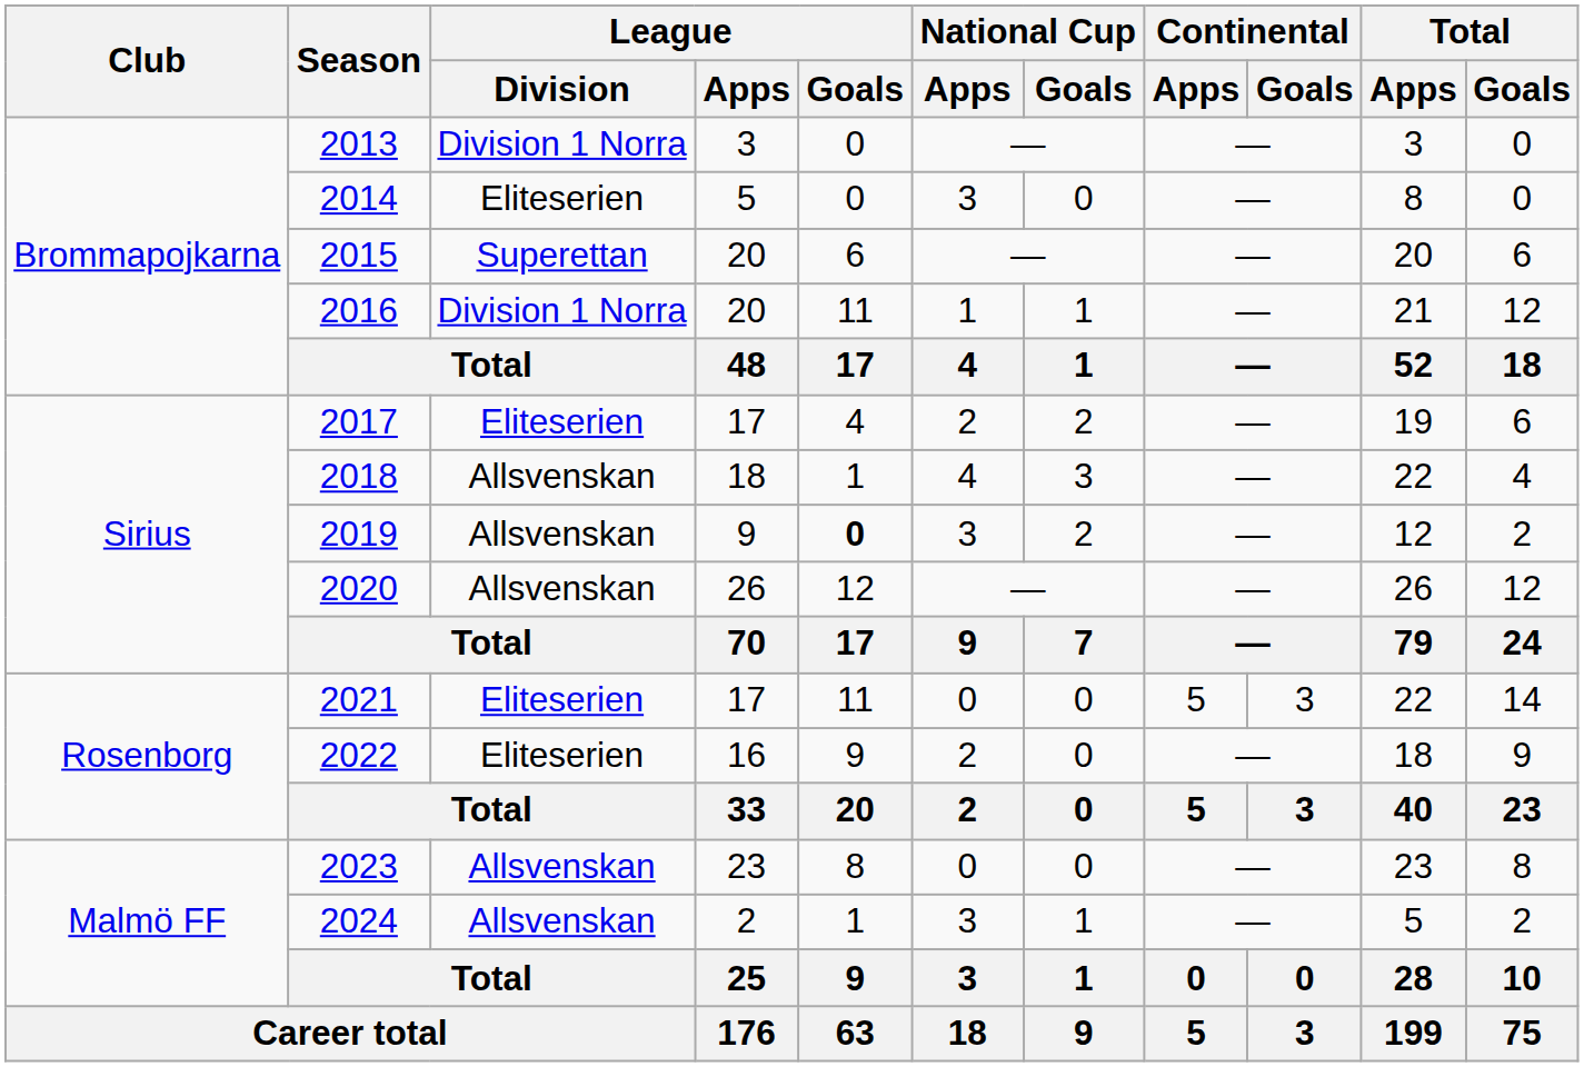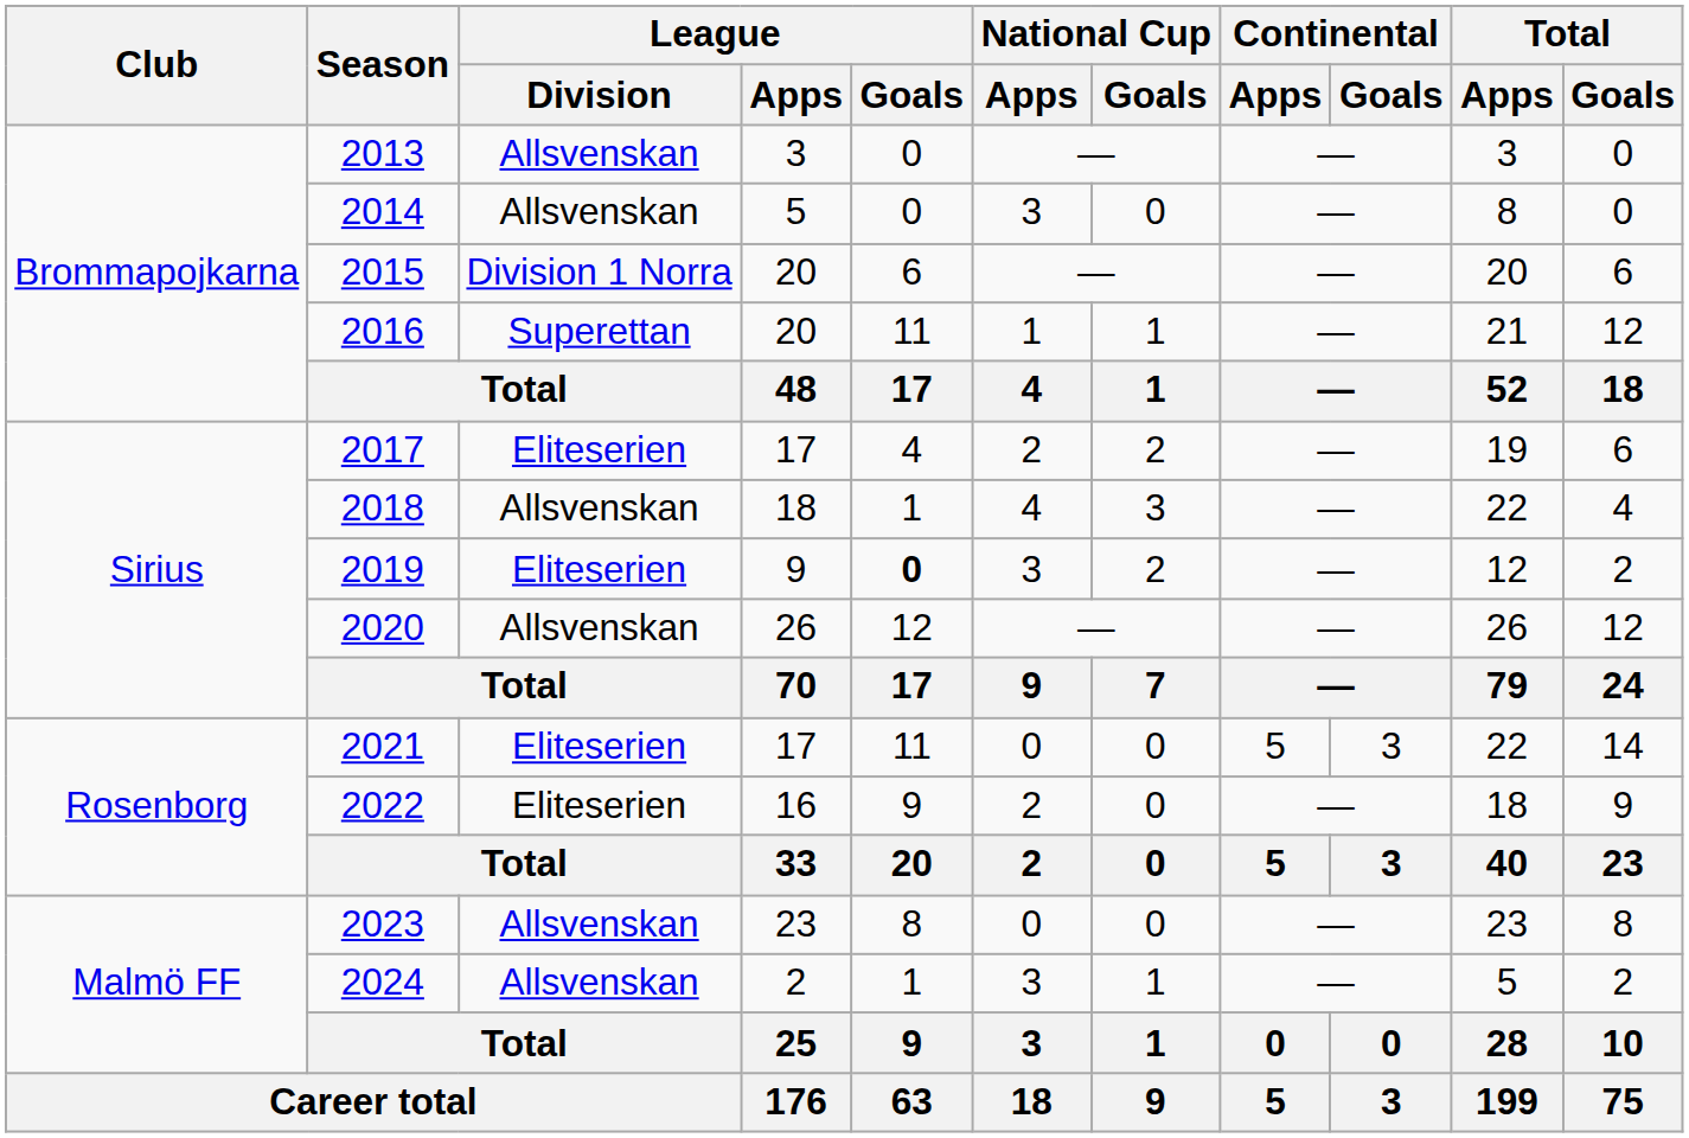 <table class="wikitable" style="text-align:center">
 <tr>
 <th rowspan="2">Club</th>
 <th rowspan="2">Season</th>
 <th colspan="3">League</th>
 <th colspan="2">National Cup</th>
 <th colspan="2">Continental</th>
 <th colspan="2">Total</th>
 </tr>
 <tr>
 <th>Division</th>
 <th>Apps</th>
 <th>Goals</th>
 <th>Apps</th>
 <th>Goals</th>
 <th>Apps</th>
 <th>Goals</th>
 <th>Apps</th>
 <th>Goals</th>
 </tr>
 <tr>
 <td rowspan="5"><a href='#'>Brommapojkarna</a></td>
 <td><a href='#'>2013</a></td>
-<td><a href='#'>Division 1 Norra</a></td>
+<td><a href='#'>Allsvenskan</a></td>
 <td>3</td>
 <td>0</td>
 <td colspan="2">—</td>
 <td colspan="2">—</td>
 <td>3</td>
 <td>0</td>
 </tr>
 <tr>
 <td><a href='#'>2014</a></td>
-<td>Eliteserien</td>
+<td>Allsvenskan</td>
 <td>5</td>
 <td>0</td>
 <td>3</td>
 <td>0</td>
 <td colspan="2">—</td>
 <td>8</td>
 <td>0</td>
 </tr>
 <tr>
 <td><a href='#'>2015</a></td>
-<td><a href='#'>Superettan</a></td>
+<td><a href='#'>Division 1 Norra</a></td>
 <td>20</td>
 <td>6</td>
 <td colspan="2">—</td>
 <td colspan="2">—</td>
 <td>20</td>
 <td>6</td>
 </tr>
 <tr>
 <td><a href='#'>2016</a></td>
-<td><a href='#'>Division 1 Norra</a></td>
+<td><a href='#'>Superettan</a></td>
 <td>20</td>
 <td>11</td>
 <td>1</td>
 <td>1</td>
 <td colspan="2">—</td>
 <td>21</td>
 <td>12</td>
 </tr>
 <tr>
 <th colspan="2">Total</th>
 <th>48</th>
 <th>17</th>
 <th>4</th>
 <th>1</th>
 <th colspan="2">—</th>
 <th>52</th>
 <th>18</th>
 </tr>
 <tr>
 <td rowspan="5"><a href='#'>Sirius</a></td>
 <td><a href='#'>2017</a></td>
 <td><a href='#'>Eliteserien</a></td>
 <td>17</td>
 <td>4</td>
 <td>2</td>
 <td>2</td>
 <td colspan="2">—</td>
 <td>19</td>
 <td>6</td>
 </tr>
 <tr>
 <td><a href='#'>2018</a></td>
 <td>Allsvenskan</td>
 <td>18</td>
 <td>1</td>
 <td>4</td>
 <td>3</td>
 <td colspan="2">—</td>
 <td>22</td>
 <td>4</td>
 </tr>
 <tr>
 <td><a href='#'>2019</a></td>
-<td>Allsvenskan</td>
+<td><a href='#'>Eliteserien</a></td>
 <td>9</td>
 <td><strong>0</strong></td>
 <td>3</td>
 <td>2</td>
 <td colspan="2">—</td>
 <td>12</td>
 <td>2</td>
 </tr>
 <tr>
 <td><a href='#'>2020</a></td>
 <td>Allsvenskan</td>
 <td>26</td>
 <td>12</td>
 <td colspan="2">—</td>
 <td colspan="2">—</td>
 <td>26</td>
 <td>12</td>
 </tr>
 <tr>
 <th colspan="2">Total</th>
 <th>70</th>
 <th>17</th>
 <th>9</th>
 <th>7</th>
 <th colspan="2">—</th>
 <th>79</th>
 <th>24</th>
 </tr>
 <tr>
 <td rowspan="3"><a href='#'>Rosenborg</a></td>
 <td><a href='#'>2021</a></td>
 <td><a href='#'>Eliteserien</a></td>
 <td>17</td>
 <td>11</td>
 <td>0</td>
 <td>0</td>
 <td>5</td>
 <td>3</td>
 <td>22</td>
 <td>14</td>
 </tr>
 <tr>
 <td><a href='#'>2022</a></td>
 <td>Eliteserien</td>
 <td>16</td>
 <td>9</td>
 <td>2</td>
 <td>0</td>
 <td colspan="2">—</td>
 <td>18</td>
 <td>9</td>
 </tr>
 <tr>
 <th colspan="2">Total</th>
 <th>33</th>
 <th>20</th>
 <th>2</th>
 <th>0</th>
 <th>5</th>
 <th>3</th>
 <th>40</th>
 <th>23</th>
 </tr>
 <tr>
 <td rowspan="3"><a href='#'>Malmö FF</a></td>
 <td><a href='#'>2023</a></td>
 <td><a href='#'>Allsvenskan</a></td>
 <td>23</td>
 <td>8</td>
 <td>0</td>
 <td>0</td>
 <td colspan="2">—</td>
 <td>23</td>
 <td>8</td>
 </tr>
 <tr>
 <td><a href='#'>2024</a></td>
 <td><a href='#'>Allsvenskan</a></td>
 <td>2</td>
 <td>1</td>
 <td>3</td>
 <td>1</td>
 <td colspan="2">—</td>
 <td>5</td>
 <td>2</td>
 </tr>
 <tr>
 <th colspan="2">Total</th>
 <th>25</th>
 <th>9</th>
 <th>3</th>
 <th>1</th>
 <th>0</th>
 <th>0</th>
 <th>28</th>
 <th>10</th>
 </tr>
 <tr>
 <th colspan="3">Career total</th>
 <th>176</th>
 <th>63</th>
 <th>18</th>
 <th>9</th>
 <th>5</th>
 <th>3</th>
 <th>199</th>
 <th>75</th>
 </tr>
 </table>
